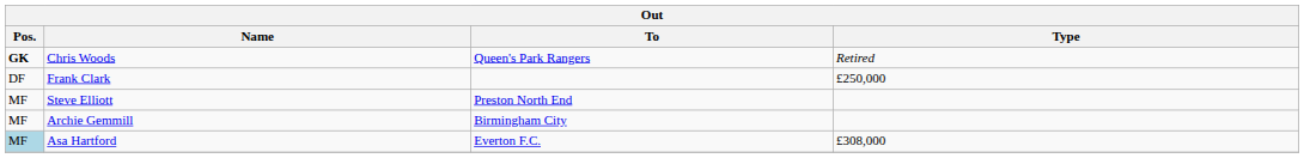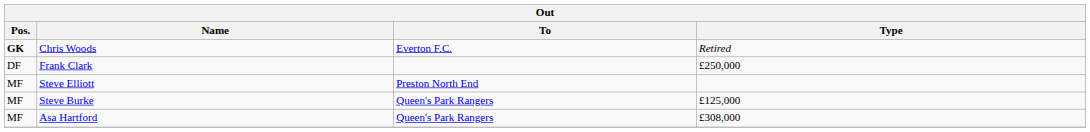 <table class="wikitable" style="font-size:100%;width:99%;">
 <tr>
 <th colspan="4">Out</th>
 </tr>
 <tr>
 <th width=3%>Pos.</th>
 <th width=33%>Name</th>
 <th width=28%>To</th>
 <th width=36%>Type</th>
 </tr>
 <tr>
 <td><strong>GK</strong></td>
 <td><a href='#'>Chris Woods</a></td>
-<td><a href='#'>Queen's Park Rangers</a></td>
+<td><a href='#'>Everton F.C.</a></td>
 <td><em>Retired</em></td>
 </tr>
 <tr>
 <td>DF</td>
 <td><a href='#'>Frank Clark</a></td>
 <td></td>
 <td>£250,000</td>
 </tr>
 <tr>
 <td>MF</td>
 <td><a href='#'>Steve Elliott</a></td>
 <td><a href='#'>Preston North End</a></td>
 <td></td>
 </tr>
 <tr>
 <td>MF</td>
-<td><a href='#'>Archie Gemmill</a></td>
-<td><a href='#'>Birmingham City</a></td>
-<td></td>
+<td><a href='#'>Steve Burke</a></td>
+<td><a href='#'>Queen's Park Rangers</a></td>
+<td>£125,000</td>
 </tr>
 <tr>
-<td style="background: lightblue;">MF</td>
+<td>MF</td>
 <td><a href='#'>Asa Hartford</a></td>
-<td><a href='#'>Everton F.C.</a></td>
+<td><a href='#'>Queen's Park Rangers</a></td>
 <td>£308,000 </td>
 </tr>
 <tr>
 </tr>
 </table>
